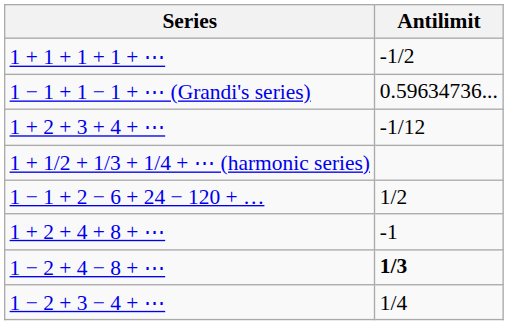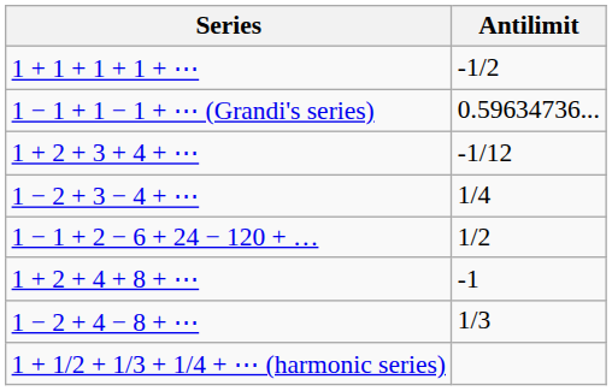 <table class="wikitable">
 <tr>
 <th>Series</th>
 <th>Antilimit</th>
 </tr>
 <tr>
 <td><a href='#'>1 + 1 + 1 + 1 + ⋯</a></td>
 <td>-1/2</td>
 </tr>
 <tr>
 <td><a href='#'>1 − 1 + 1 − 1 + ⋯ (Grandi's series)</a></td>
 <td>0.59634736...</td>
 </tr>
 <tr>
 <td><a href='#'>1 + 2 + 3 + 4 + ⋯</a></td>
 <td>-1/12</td>
 </tr>
 <tr>
-<td><a href='#'>1 + 1/2 + 1/3 + 1/4 + ⋯ (harmonic series)</a></td>
-<td></td>
+<td><a href='#'>1 − 2 + 3 − 4 + ⋯</a></td>
+<td>1/4</td>
 </tr>
 <tr>
 <td><a href='#'>1 − 1 + 2 − 6 + 24 − 120 + …</a></td>
 <td>1/2</td>
 </tr>
 <tr>
 <td><a href='#'>1 + 2 + 4 + 8 + ⋯</a></td>
 <td>-1</td>
 </tr>
 <tr>
 <td><a href='#'>1 − 2 + 4 − 8 + ⋯</a></td>
-<td><strong>1/3</strong></td>
+<td>1/3</td>
 </tr>
 <tr>
-<td><a href='#'>1 − 2 + 3 − 4 + ⋯</a></td>
-<td>1/4</td>
+<td><a href='#'>1 + 1/2 + 1/3 + 1/4 + ⋯ (harmonic series)</a></td>
+<td></td>
 </tr>
 </table>
